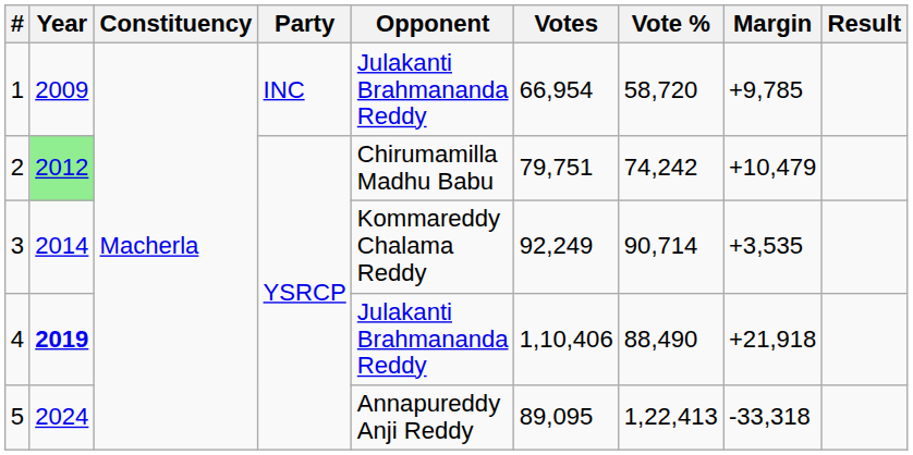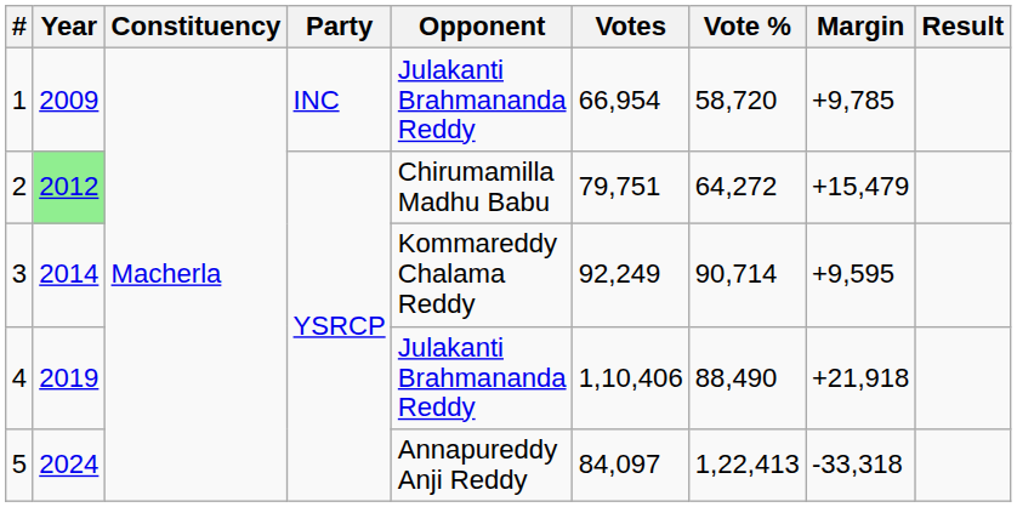 <table class="wikitable sortable"  width="60%">
 <tr>
 <th>#</th>
 <th>Year</th>
 <th>Constituency</th>
 <th>Party</th>
 <th>Opponent</th>
 <th>Votes</th>
 <th>Vote %</th>
 <th>Margin</th>
 <th>Result</th>
 </tr>
 <tr>
 <td>1</td>
 <td><a href='#'>2009</a></td>
 <td rowspan=5><a href='#'>Macherla</a></td>
 <td><a href='#'>INC</a></td>
 <td><a href='#'>Julakanti Brahmananda Reddy</a></td>
 <td>66,954</td>
 <td>58,720</td>
 <td>+9,785</td>
 <td></td>
 </tr>
 <tr>
 <td>2</td>
 <td style="background: lightgreen;"><a href='#'>2012</a></td>
 <td rowspan=4><a href='#'>YSRCP</a></td>
 <td>Chirumamilla Madhu Babu</td>
 <td>79,751</td>
-<td>74,242</td>
-<td>+10,479</td>
+<td>64,272</td>
+<td>+15,479</td>
 <td></td>
 </tr>
 <tr>
 <td>3</td>
 <td><a href='#'>2014</a></td>
 <td>Kommareddy Chalama Reddy</td>
 <td>92,249</td>
 <td>90,714</td>
-<td>+3,535</td>
+<td>+9,595</td>
 <td></td>
 </tr>
 <tr>
 <td>4</td>
-<td><strong><a href='#'>2019</a></strong></td>
+<td><a href='#'>2019</a></td>
 <td><a href='#'>Julakanti Brahmananda Reddy</a></td>
 <td>1,10,406</td>
 <td>88,490</td>
 <td>+21,918</td>
 <td></td>
 </tr>
 <tr>
 <td>5</td>
 <td><a href='#'>2024</a></td>
 <td>Annapureddy Anji Reddy</td>
-<td>89,095</td>
+<td>84,097</td>
 <td>1,22,413</td>
 <td>-33,318</td>
 <td></td>
 </tr>
 </table>
